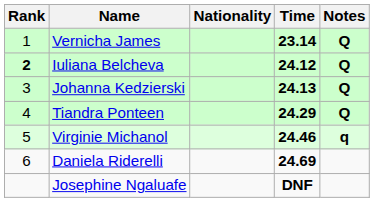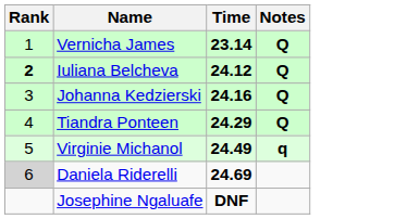 <table class="wikitable sortable" style="text-align:center">
 <tr>
 <th>Rank</th>
 <th>Name</th>
-<th>Nationality</th>
 <th>Time</th>
 <th>Notes</th>
 </tr>
 <tr bgcolor=ccffcc>
 <td>1</td>
 <td align=left><a href='#'>Vernicha James</a></td>
-<td align=left></td>
 <td><strong>23.14</strong></td>
 <td><strong>Q</strong></td>
 </tr>
 <tr bgcolor=ccffcc>
 <td><strong>2</strong></td>
 <td align=left><a href='#'>Iuliana Belcheva</a></td>
-<td align=left></td>
 <td><strong>24.12</strong></td>
 <td><strong>Q</strong></td>
 </tr>
 <tr bgcolor=ccffcc>
 <td>3</td>
 <td align=left><a href='#'>Johanna Kedzierski</a></td>
-<td align=left></td>
-<td><strong>24.13</strong></td>
+<td><strong>24.16</strong></td>
 <td><strong>Q</strong></td>
 </tr>
 <tr bgcolor=ccffcc>
 <td>4</td>
 <td align=left><a href='#'>Tiandra Ponteen</a></td>
-<td align=left></td>
 <td><strong>24.29</strong></td>
 <td><strong>Q</strong></td>
 </tr>
 <tr bgcolor=ddffdd>
 <td>5</td>
 <td align=left><a href='#'>Virginie Michanol</a></td>
-<td align=left></td>
-<td><strong>24.46</strong></td>
+<td><strong>24.49</strong></td>
 <td><strong>q</strong></td>
 </tr>
 <tr>
-<td>6</td>
+<td style="background: lightgrey;">6</td>
 <td align=left><a href='#'>Daniela Riderelli</a></td>
-<td align=left></td>
 <td><strong>24.69</strong></td>
 <td></td>
 </tr>
 <tr>
 <td></td>
 <td align=left><a href='#'>Josephine Ngaluafe</a></td>
-<td align=left></td>
 <td><strong>DNF</strong></td>
 <td></td>
 </tr>
 </table>
